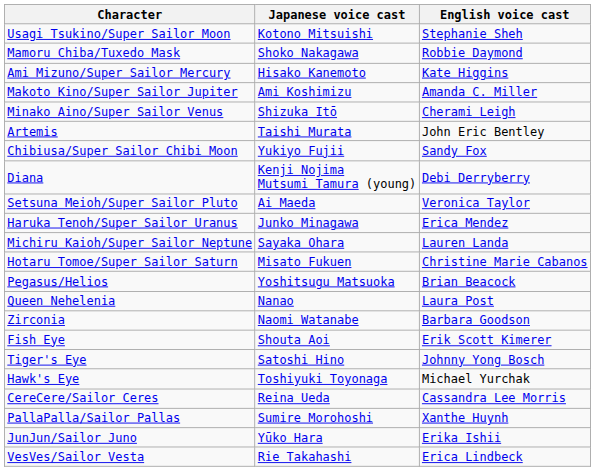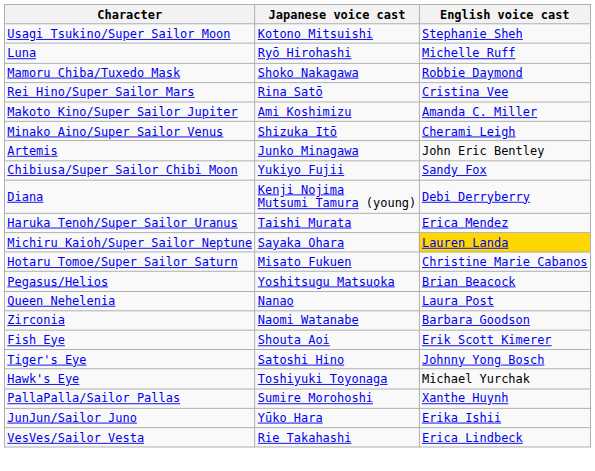 <table class="wikitable">
 <tr>
 <th>Character</th>
 <th>Japanese voice cast</th>
 <th>English voice cast</th>
 </tr>
 <tr>
 <td><a href='#'>Usagi Tsukino/Super Sailor Moon</a></td>
 <td><a href='#'>Kotono Mitsuishi</a></td>
 <td><a href='#'>Stephanie Sheh</a></td>
 </tr>
 <tr>
+<td><a href='#'>Luna</a></td>
+<td><a href='#'>Ryō Hirohashi</a></td>
+<td><a href='#'>Michelle Ruff</a></td>
+</tr>
+<tr>
 <td><a href='#'>Mamoru Chiba/Tuxedo Mask</a></td>
 <td><a href='#'>Shoko Nakagawa</a></td>
 <td><a href='#'>Robbie Daymond</a></td>
 </tr>
 <tr>
-<td><a href='#'>Ami Mizuno/Super Sailor Mercury</a></td>
-<td><a href='#'>Hisako Kanemoto</a></td>
-<td><a href='#'>Kate Higgins</a></td>
+<td><a href='#'>Rei Hino/Super Sailor Mars</a></td>
+<td><a href='#'>Rina Satō</a></td>
+<td><a href='#'>Cristina Vee</a></td>
 </tr>
 <tr>
 <td><a href='#'>Makoto Kino/Super Sailor Jupiter</a></td>
 <td><a href='#'>Ami Koshimizu</a></td>
 <td><a href='#'>Amanda C. Miller</a></td>
 </tr>
 <tr>
 <td><a href='#'>Minako Aino/Super Sailor Venus</a></td>
 <td><a href='#'>Shizuka Itō</a></td>
 <td><a href='#'>Cherami Leigh</a></td>
 </tr>
 <tr>
 <td><a href='#'>Artemis</a></td>
-<td><a href='#'>Taishi Murata</a></td>
+<td><a href='#'>Junko Minagawa</a></td>
 <td>John Eric Bentley</td>
 </tr>
 <tr>
 <td><a href='#'>Chibiusa/Super Sailor Chibi Moon</a></td>
 <td><a href='#'>Yukiyo Fujii</a></td>
 <td><a href='#'>Sandy Fox</a></td>
 </tr>
 <tr>
 <td><a href='#'>Diana</a></td>
 <td><a href='#'>Kenji Nojima</a><br><a href='#'>Mutsumi Tamura</a> (young)</td>
 <td><a href='#'>Debi Derryberry</a></td>
 </tr>
 <tr>
-<td><a href='#'>Setsuna Meioh/Super Sailor Pluto</a></td>
-<td><a href='#'>Ai Maeda</a></td>
-<td><a href='#'>Veronica Taylor</a></td>
-</tr>
-<tr>
 <td><a href='#'>Haruka Tenoh/Super Sailor Uranus</a></td>
-<td><a href='#'>Junko Minagawa</a></td>
+<td><a href='#'>Taishi Murata</a></td>
 <td><a href='#'>Erica Mendez</a></td>
 </tr>
 <tr>
 <td><a href='#'>Michiru Kaioh/Super Sailor Neptune</a></td>
 <td><a href='#'>Sayaka Ohara</a></td>
-<td><a href='#'>Lauren Landa</a></td>
+<td style="background: gold;"><a href='#'>Lauren Landa</a></td>
 </tr>
 <tr>
 <td><a href='#'>Hotaru Tomoe/Super Sailor Saturn</a></td>
 <td><a href='#'>Misato Fukuen</a></td>
 <td><a href='#'>Christine Marie Cabanos</a></td>
 </tr>
 <tr>
 <td><a href='#'>Pegasus/Helios</a></td>
 <td><a href='#'>Yoshitsugu Matsuoka</a></td>
 <td><a href='#'>Brian Beacock</a></td>
 </tr>
 <tr>
 <td><a href='#'>Queen Nehelenia</a></td>
 <td><a href='#'>Nanao</a></td>
 <td><a href='#'>Laura Post</a></td>
 </tr>
 <tr>
 <td><a href='#'>Zirconia</a></td>
 <td><a href='#'>Naomi Watanabe</a></td>
 <td><a href='#'>Barbara Goodson</a></td>
 </tr>
 <tr>
 <td><a href='#'>Fish Eye</a></td>
 <td><a href='#'>Shouta Aoi</a></td>
 <td><a href='#'>Erik Scott Kimerer</a></td>
 </tr>
 <tr>
 <td><a href='#'>Tiger's Eye</a></td>
 <td><a href='#'>Satoshi Hino</a></td>
 <td><a href='#'>Johnny Yong Bosch</a></td>
 </tr>
 <tr>
 <td><a href='#'>Hawk's Eye</a></td>
 <td><a href='#'>Toshiyuki Toyonaga</a></td>
 <td>Michael Yurchak</td>
 </tr>
 <tr>
-<td><a href='#'>CereCere/Sailor Ceres</a></td>
-<td><a href='#'>Reina Ueda</a></td>
-<td><a href='#'>Cassandra Lee Morris</a></td>
-</tr>
-<tr>
 <td><a href='#'>PallaPalla/Sailor Pallas</a></td>
 <td><a href='#'>Sumire Morohoshi</a></td>
 <td><a href='#'>Xanthe Huynh</a></td>
 </tr>
 <tr>
 <td><a href='#'>JunJun/Sailor Juno</a></td>
 <td><a href='#'>Yūko Hara</a></td>
 <td><a href='#'>Erika Ishii</a></td>
 </tr>
 <tr>
 <td><a href='#'>VesVes/Sailor Vesta</a></td>
 <td><a href='#'>Rie Takahashi</a></td>
 <td><a href='#'>Erica Lindbeck</a></td>
 </tr>
 </table>
